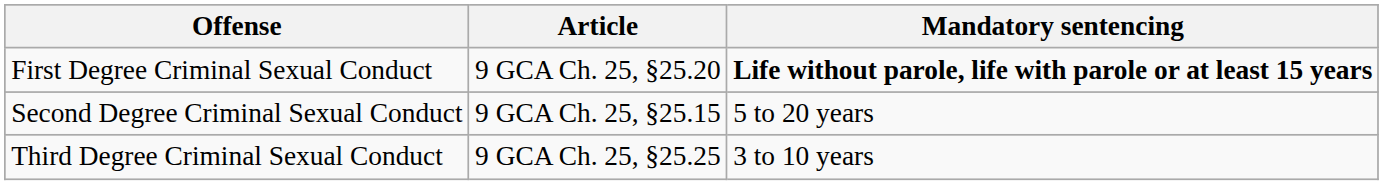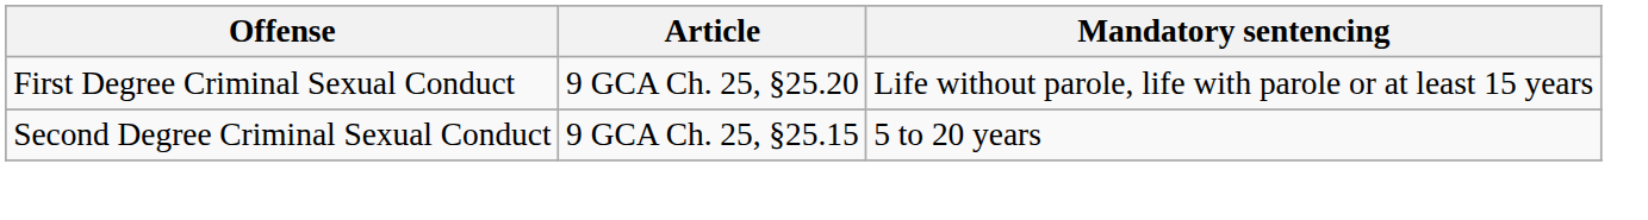 <table class="wikitable">
 <tr>
 <th>Offense</th>
 <th>Article</th>
 <th>Mandatory sentencing</th>
 </tr>
 <tr>
 <td>First Degree Criminal Sexual Conduct</td>
 <td>9 GCA Ch. 25, §25.20</td>
-<td><strong>Life without parole, life with parole or at least 15 years</strong></td>
+<td>Life without parole, life with parole or at least 15 years</td>
 </tr>
 <tr>
 <td>Second Degree Criminal Sexual Conduct</td>
 <td>9 GCA Ch. 25, §25.15</td>
 <td>5 to 20 years</td>
 </tr>
-<tr>
-<td>Third Degree Criminal Sexual Conduct</td>
-<td>9 GCA Ch. 25, §25.25</td>
-<td>3 to 10 years</td>
-</tr>
 </table>
